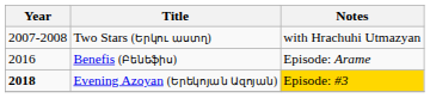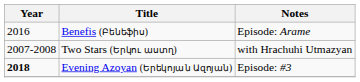 <table class="wikitable sortable">
 <tr>
 <th>Year</th>
 <th>Title</th>
 <th class="unsortable">Notes</th>
 </tr>
 <tr>
+<td>2016</td>
+<td><a href='#'>Benefis</a> <small> (Բենեֆիս)</small></td>
+<td>Episode: <em>Arame</em></td>
+</tr>
+<tr>
 <td>2007-2008</td>
 <td>Two Stars <small> (Երկու աստղ)</small></td>
 <td>with Hrachuhi Utmazyan</td>
 </tr>
 <tr>
-<td>2016</td>
-<td><a href='#'>Benefis</a> <small> (Բենեֆիս)</small></td>
-<td>Episode: <em>Arame</em></td>
-</tr>
-<tr>
 <td><strong>2018</strong></td>
 <td><a href='#'>Evening Azoyan</a> <small> (Երեկոյան Ազոյան)</small></td>
-<td style="background: gold;">Episode: <em>#3</em></td>
+<td>Episode: <em>#3</em></td>
 </tr>
 <tr>
 </tr>
 </table>
